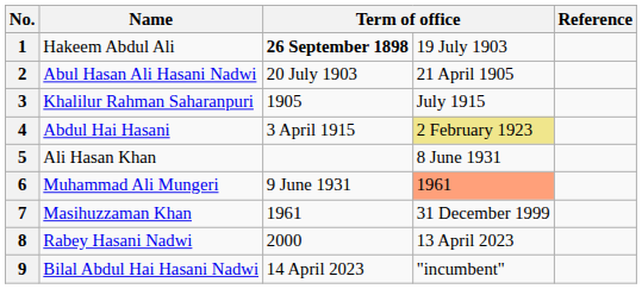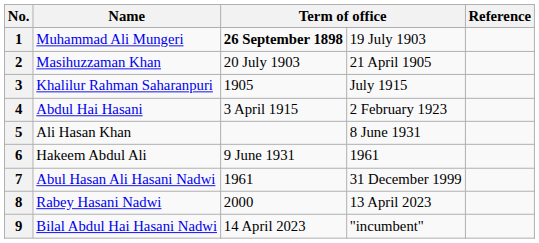 <table class="wikitable">
 <tr>
 <th>No.</th>
 <th>Name</th>
 <th colspan=2>Term of office</th>
 <th>Reference</th>
 </tr>
 <tr>
 <th>1</th>
-<td>Hakeem Abdul Ali</td>
+<td><a href='#'>Muhammad Ali Mungeri</a></td>
 <td><strong>26 September 1898</strong></td>
 <td>19 July 1903</td>
 <td></td>
 </tr>
 <tr>
 <th>2</th>
-<td><a href='#'>Abul Hasan Ali Hasani Nadwi</a></td>
+<td><a href='#'>Masihuzzaman Khan</a></td>
 <td>20 July 1903</td>
 <td>21 April 1905</td>
 <td></td>
 </tr>
 <tr>
 <th>3</th>
 <td><a href='#'>Khalilur Rahman Saharanpuri</a></td>
 <td>1905</td>
 <td>July 1915</td>
 <td></td>
 </tr>
 <tr>
 <th>4</th>
 <td><a href='#'>Abdul Hai Hasani</a></td>
 <td>3 April 1915</td>
-<td style="background: khaki;">2 February 1923</td>
+<td>2 February 1923</td>
 <td></td>
 </tr>
 <tr>
 <th>5</th>
 <td>Ali Hasan Khan</td>
 <td></td>
 <td>8 June 1931</td>
 <td></td>
 </tr>
 <tr>
 <th>6</th>
-<td><a href='#'>Muhammad Ali Mungeri</a></td>
+<td>Hakeem Abdul Ali</td>
 <td>9 June 1931</td>
-<td style="background: lightsalmon;">1961</td>
+<td>1961</td>
 <td></td>
 </tr>
 <tr>
 <th>7</th>
-<td><a href='#'>Masihuzzaman Khan</a></td>
+<td><a href='#'>Abul Hasan Ali Hasani Nadwi</a></td>
 <td>1961</td>
 <td>31 December 1999</td>
 <td></td>
 </tr>
 <tr>
 <th>8</th>
 <td><a href='#'>Rabey Hasani Nadwi</a></td>
 <td>2000</td>
 <td>13 April 2023</td>
 <td></td>
 </tr>
 <tr>
 <th>9</th>
 <td><a href='#'>Bilal Abdul Hai Hasani Nadwi</a></td>
 <td>14 April 2023</td>
 <td>"incumbent"</td>
 <td></td>
 </tr>
 </table>
